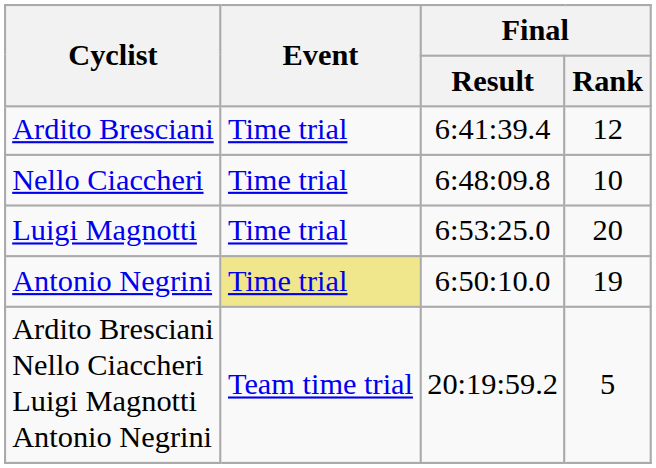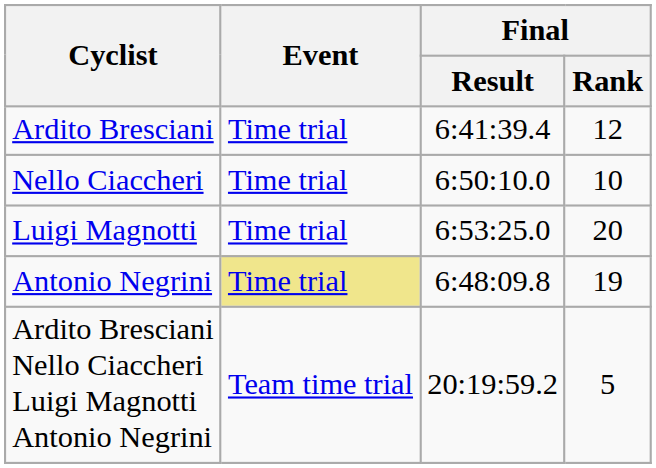 <table class=wikitable style="font-size:90%">
 <tr>
 <th rowspan=2>Cyclist</th>
 <th rowspan=2>Event</th>
 <th colspan=2>Final</th>
 </tr>
 <tr>
 <th>Result</th>
 <th>Rank</th>
 </tr>
 <tr>
 <td><a href='#'>Ardito Bresciani</a></td>
 <td><a href='#'>Time trial</a></td>
 <td align=center>6:41:39.4</td>
 <td align=center>12</td>
 </tr>
 <tr>
 <td><a href='#'>Nello Ciaccheri</a></td>
 <td><a href='#'>Time trial</a></td>
-<td align=center>6:48:09.8</td>
+<td align=center>6:50:10.0</td>
 <td align=center>10</td>
 </tr>
 <tr>
 <td><a href='#'>Luigi Magnotti</a></td>
 <td><a href='#'>Time trial</a></td>
 <td align=center>6:53:25.0</td>
 <td align=center>20</td>
 </tr>
 <tr>
 <td><a href='#'>Antonio Negrini</a></td>
 <td style="background: khaki;"><a href='#'>Time trial</a></td>
-<td align=center>6:50:10.0</td>
+<td align=center>6:48:09.8</td>
 <td align=center>19</td>
 </tr>
 <tr>
 <td>Ardito Bresciani <br> Nello Ciaccheri <br> Luigi Magnotti <br> Antonio Negrini</td>
 <td><a href='#'>Team time trial</a></td>
 <td align=center>20:19:59.2</td>
 <td align=center>5</td>
 </tr>
 </table>
